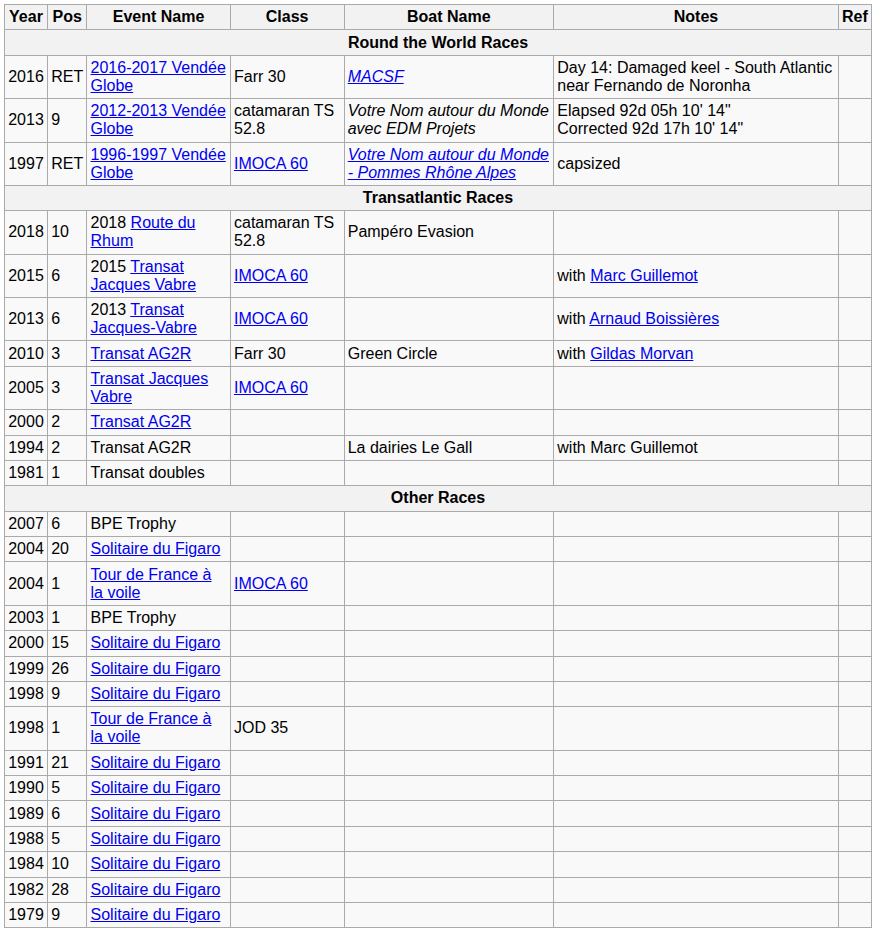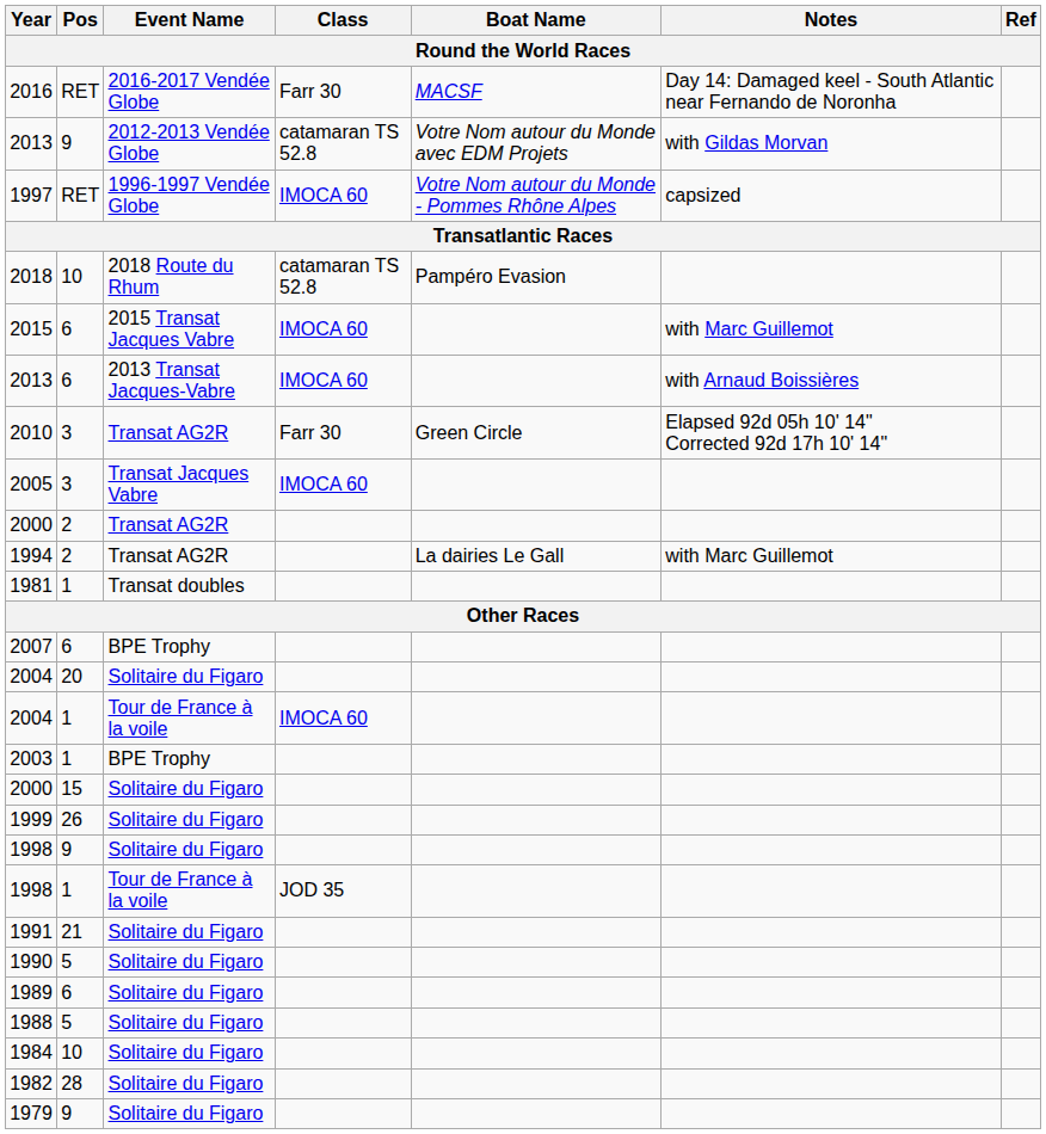 <table class="wikitable sortable">
 <tr>
 <th>Year</th>
 <th>Pos</th>
 <th>Event Name</th>
 <th>Class</th>
 <th>Boat Name</th>
 <th>Notes</th>
 <th>Ref</th>
 </tr>
 <tr>
 <th colspan=8>Round the World Races</th>
 </tr>
 <tr>
 <td>2016</td>
 <td>RET</td>
 <td><a href='#'>2016-2017 Vendée Globe</a></td>
 <td>Farr 30</td>
 <td><em><a href='#'>MACSF</a></em></td>
 <td>Day 14: Damaged keel - South Atlantic near Fernando de Noronha</td>
 <td></td>
 </tr>
 <tr>
 <td>2013</td>
 <td>9</td>
 <td><a href='#'>2012-2013 Vendée Globe</a></td>
 <td>catamaran TS 52.8</td>
 <td><em>Votre Nom autour du Monde avec EDM Projets</em></td>
-<td>Elapsed  92d 05h 10' 14"<br>Corrected 92d 17h 10' 14"</td>
+<td>with <a href='#'>Gildas Morvan</a></td>
 <td></td>
 </tr>
 <tr>
 <td>1997</td>
 <td>RET</td>
 <td><a href='#'>1996-1997 Vendée Globe</a></td>
 <td><a href='#'>IMOCA 60</a></td>
 <td><em><a href='#'>Votre Nom autour du Monde<br>- Pommes Rhône Alpes</a></em></td>
 <td>capsized</td>
 <td></td>
 </tr>
 <tr>
 <th colspan=8>Transatlantic Races</th>
 </tr>
 <tr>
 <td>2018</td>
 <td>10</td>
 <td>2018 <a href='#'>Route du Rhum</a></td>
 <td>catamaran TS 52.8</td>
 <td>Pampéro Evasion</td>
 <td></td>
 <td></td>
 </tr>
 <tr>
 <td>2015</td>
 <td>6</td>
 <td>2015 <a href='#'>Transat Jacques Vabre</a></td>
 <td><a href='#'>IMOCA 60</a></td>
 <td></td>
 <td>with <a href='#'>Marc Guillemot</a></td>
 <td></td>
 </tr>
 <tr>
 <td>2013</td>
 <td>6</td>
 <td>2013 <a href='#'>Transat Jacques-Vabre</a></td>
 <td><a href='#'>IMOCA 60</a></td>
 <td></td>
 <td>with <a href='#'>Arnaud Boissières</a></td>
 <td></td>
 </tr>
 <tr>
 <td>2010</td>
 <td>3</td>
 <td><a href='#'>Transat AG2R</a></td>
 <td>Farr 30</td>
 <td>Green Circle</td>
-<td>with <a href='#'>Gildas Morvan</a></td>
+<td>Elapsed  92d 05h 10' 14"<br>Corrected 92d 17h 10' 14"</td>
 <td></td>
 </tr>
 <tr>
 <td>2005</td>
 <td>3</td>
 <td><a href='#'>Transat Jacques Vabre</a></td>
 <td><a href='#'>IMOCA 60</a></td>
 <td></td>
 <td></td>
 <td></td>
 </tr>
 <tr>
 <td>2000</td>
 <td>2</td>
 <td><a href='#'>Transat AG2R</a></td>
 <td></td>
 <td></td>
 <td></td>
 <td></td>
 </tr>
 <tr>
 <td>1994</td>
 <td>2</td>
 <td>Transat AG2R</td>
 <td></td>
 <td>La dairies Le Gall</td>
 <td>with Marc Guillemot</td>
 <td></td>
 </tr>
 <tr>
 <td>1981</td>
 <td>1</td>
 <td>Transat doubles</td>
 <td></td>
 <td></td>
 <td></td>
 <td></td>
 </tr>
 <tr>
 <th colspan=8>Other Races</th>
 </tr>
 <tr>
 <td>2007</td>
 <td>6</td>
 <td>BPE Trophy</td>
 <td></td>
 <td></td>
 <td></td>
 <td></td>
 </tr>
 <tr>
 <td>2004</td>
 <td>20</td>
 <td><a href='#'>Solitaire du Figaro</a></td>
 <td></td>
 <td></td>
 <td></td>
 <td></td>
 </tr>
 <tr>
 <td>2004</td>
 <td>1</td>
 <td><a href='#'>Tour de France à la voile</a></td>
 <td><a href='#'>IMOCA 60</a></td>
 <td></td>
 <td></td>
 <td></td>
 </tr>
 <tr>
 <td>2003</td>
 <td>1</td>
 <td>BPE Trophy</td>
 <td></td>
 <td></td>
 <td></td>
 <td></td>
 </tr>
 <tr>
 <td>2000</td>
 <td>15</td>
 <td><a href='#'>Solitaire du Figaro</a></td>
 <td></td>
 <td></td>
 <td></td>
 <td></td>
 </tr>
 <tr>
 <td>1999</td>
 <td>26</td>
 <td><a href='#'>Solitaire du Figaro</a></td>
 <td></td>
 <td></td>
 <td></td>
 <td></td>
 </tr>
 <tr>
 <td>1998</td>
 <td>9</td>
 <td><a href='#'>Solitaire du Figaro</a></td>
 <td></td>
 <td></td>
 <td></td>
 <td></td>
 </tr>
 <tr>
 <td>1998</td>
 <td>1</td>
 <td><a href='#'>Tour de France à la voile</a></td>
 <td>JOD 35</td>
 <td></td>
 <td></td>
 <td></td>
 </tr>
 <tr>
 <td>1991</td>
 <td>21</td>
 <td><a href='#'>Solitaire du Figaro</a></td>
 <td></td>
 <td></td>
 <td></td>
 <td></td>
 </tr>
 <tr>
 <td>1990</td>
 <td>5</td>
 <td><a href='#'>Solitaire du Figaro</a></td>
 <td></td>
 <td></td>
 <td></td>
 <td></td>
 </tr>
 <tr>
 <td>1989</td>
 <td>6</td>
 <td><a href='#'>Solitaire du Figaro</a></td>
 <td></td>
 <td></td>
 <td></td>
 <td></td>
 </tr>
 <tr>
 <td>1988</td>
 <td>5</td>
 <td><a href='#'>Solitaire du Figaro</a></td>
 <td></td>
 <td></td>
 <td></td>
 <td></td>
 </tr>
 <tr>
 <td>1984</td>
 <td>10</td>
 <td><a href='#'>Solitaire du Figaro</a></td>
 <td></td>
 <td></td>
 <td></td>
 <td></td>
 </tr>
 <tr>
 <td>1982</td>
 <td>28</td>
 <td><a href='#'>Solitaire du Figaro</a></td>
 <td></td>
 <td></td>
 <td></td>
 <td></td>
 </tr>
 <tr>
 <td>1979</td>
 <td>9</td>
 <td><a href='#'>Solitaire du Figaro</a></td>
 <td></td>
 <td></td>
 <td></td>
 <td></td>
 </tr>
 </table>
